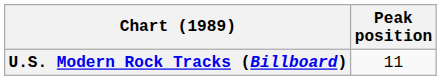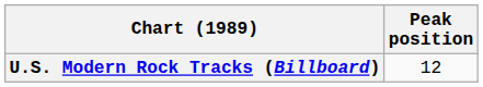 <table class="wikitable plainrowheaders sortable"  style="text-align:left; text-align:center;">
 <tr>
 <th scope="col">Chart (1989)</th>
 <th scope="col">Peak<br>position</th>
 </tr>
 <tr>
 <th scope="row">U.S. <a href='#'>Modern Rock Tracks</a> (<em><a href='#'>Billboard</a></em>)</th>
-<td style="text-align:center;">11</td>
+<td style="text-align:center;">12</td>
 </tr>
 </table>
